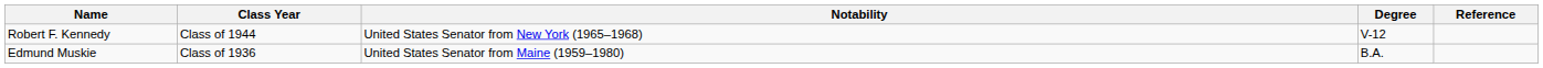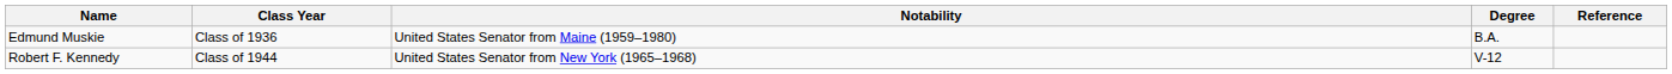 <table class="wikitable" style="width:100%">
 <tr>
 <th style="width:*;">Name</th>
 <th style="width:12%;">Class Year</th>
 <th class="unsortable" style="width:65%;">Notability</th>
 <th>Degree</th>
 <th>Reference</th>
 </tr>
 <tr>
+<td>Edmund Muskie</td>
+<td>Class of 1936</td>
+<td>United States Senator from <a href='#'>Maine</a> (1959–1980)</td>
+<td>B.A.</td>
+<td></td>
+</tr>
+<tr>
 <td>Robert F. Kennedy</td>
 <td>Class of 1944</td>
 <td>United States Senator from <a href='#'>New York</a> (1965–1968)</td>
 <td>V-12</td>
 <td></td>
 </tr>
-<tr>
-<td>Edmund Muskie</td>
-<td>Class of 1936</td>
-<td>United States Senator from <a href='#'>Maine</a> (1959–1980)</td>
-<td>B.A.</td>
-<td></td>
-</tr>
 </table>
